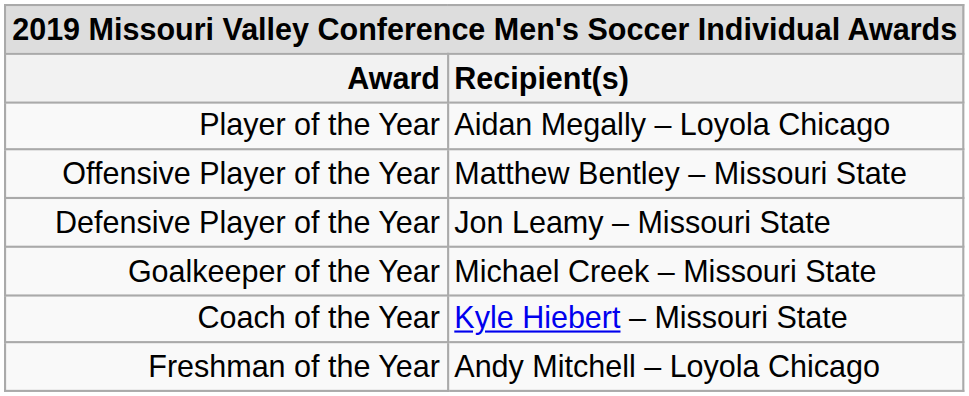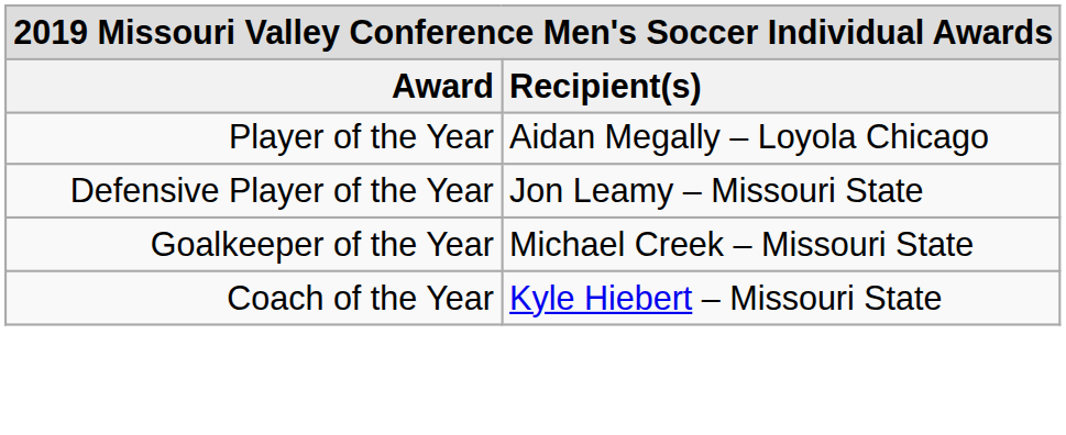 <table class="wikitable" style="white-space:nowrap; font-size:90%;">
 <tr>
 <td colspan="2" style="text-align:center; background:#ddd;"><strong>2019 Missouri Valley Conference Men's Soccer Individual Awards</strong></td>
 </tr>
 <tr>
 <th style="text-align:right;">Award</th>
 <th style="text-align:left;">Recipient(s)</th>
 </tr>
 <tr>
 <td style="text-align:right;">Player of the Year</td>
 <td style="text-align:left;">Aidan Megally – Loyola Chicago</td>
 </tr>
 <tr>
-<td style="text-align:right;">Offensive Player of the Year</td>
-<td style="text-align:left;">Matthew Bentley – Missouri State</td>
-</tr>
-<tr>
 <td style="text-align:right;">Defensive Player of the Year</td>
 <td style="text-align:left;">Jon Leamy – Missouri State</td>
 </tr>
 <tr>
 <td style="text-align:right;">Goalkeeper of the Year</td>
 <td style="text-align:left;">Michael Creek – Missouri State</td>
 </tr>
 <tr>
 <td style="text-align:right;">Coach of the Year</td>
 <td style="text-align:left;"><a href='#'>Kyle Hiebert</a> – Missouri State</td>
 </tr>
-<tr>
-<td style="text-align:right;">Freshman of the Year</td>
-<td style="text-align:left;">Andy Mitchell – Loyola Chicago</td>
-</tr>
 </table>
